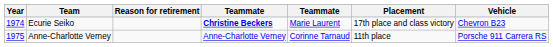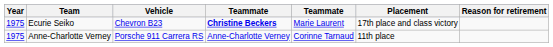 <table class="wikitable" style="font-size:85%;">
 <tr bgcolor="#ABBBDD">
 <th>Year</th>
 <th>Team</th>
-<th>Reason for retirement</th>
+<th>Vehicle</th>
 <th>Teammate</th>
 <th>Teammate</th>
 <th>Placement</th>
-<th>Vehicle</th>
+<th>Reason for retirement</th>
 </tr>
 <tr>
-<td><a href='#'>1974</a></td>
+<td><a href='#'>1975</a></td>
 <td> Ecurie Seiko</td>
-<td></td>
+<td><a href='#'>Chevron B23</a></td>
 <td><strong> <a href='#'>Christine Beckers</a></strong></td>
 <td> <a href='#'>Marie Laurent</a></td>
 <td>17th place and class victory</td>
-<td><a href='#'>Chevron B23</a></td>
+<td></td>
 </tr>
 <tr>
 <td><a href='#'>1975</a></td>
 <td> Anne-Charlotte Verney</td>
-<td></td>
+<td><a href='#'>Porsche 911 Carrera RS</a></td>
 <td> <a href='#'>Anne-Charlotte Verney</a></td>
 <td> <a href='#'>Corinne Tarnaud</a></td>
 <td>11th place</td>
-<td><a href='#'>Porsche 911 Carrera RS</a></td>
+<td></td>
 </tr>
 </table>
